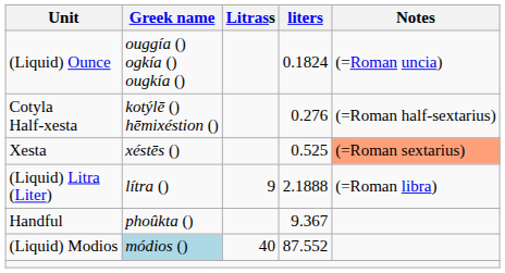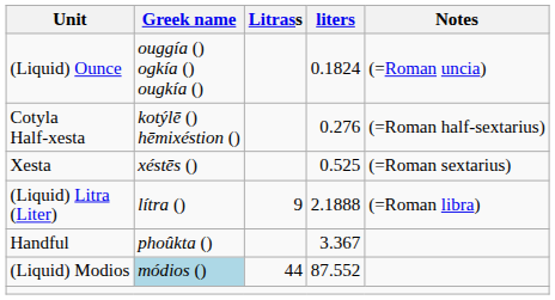 <table class="wikitable" style="margin: 1em auto 1em auto">
 <tr>
 <th>Unit</th>
 <th><a href='#'>Greek name</a></th>
 <th><a href='#'>Litras</a>s</th>
 <th><a href='#'>liters</a></th>
 <th>Notes</th>
 </tr>
 <tr>
 <td>(Liquid) <a href='#'>Ounce</a></td>
 <td><em>ouggía</em> ()<br> <em>ogkía</em> ()<br> <em>ougkía</em> ()</td>
 <td align=right></td>
 <td align=right>0.1824</td>
 <td>(=<a href='#'>Roman</a> <a href='#'>uncia</a>)</td>
 </tr>
 <tr>
 <td>Cotyla<br>Half-xesta</td>
 <td><em>kotýlē</em> ()<br> <em>hēmixéstion</em> ()</td>
 <td align=right></td>
 <td align=right>0.276</td>
 <td>(=Roman half-sextarius)</td>
 </tr>
 <tr>
 <td>Xesta</td>
 <td><em>xéstēs</em> ()</td>
 <td align=right></td>
 <td align=right>0.525</td>
-<td style="background: lightsalmon;">(=Roman sextarius)</td>
+<td>(=Roman sextarius)</td>
 </tr>
 <tr>
 <td>(Liquid) <a href='#'>Litra</a><br>(<a href='#'>Liter</a>)</td>
 <td><em>lítra</em> ()</td>
 <td align=right>9</td>
 <td align=right>2.1888</td>
 <td>(=Roman <a href='#'>libra</a>)</td>
 </tr>
 <tr>
 <td>Handful</td>
 <td><em>phoûkta</em> ()</td>
 <td align=right></td>
-<td align=right>9.367</td>
+<td align=right>3.367</td>
 <td></td>
 </tr>
 <tr>
 <td>(Liquid) Modios</td>
 <td style="background: lightblue;"><em>módios</em> ()</td>
-<td align=right>40</td>
+<td align=right>44</td>
 <td align=right>87.552</td>
 <td></td>
 </tr>
 <tr>
 <td colspan=7></td>
 </tr>
 </table>
